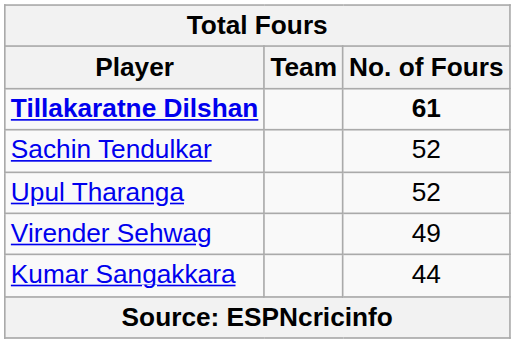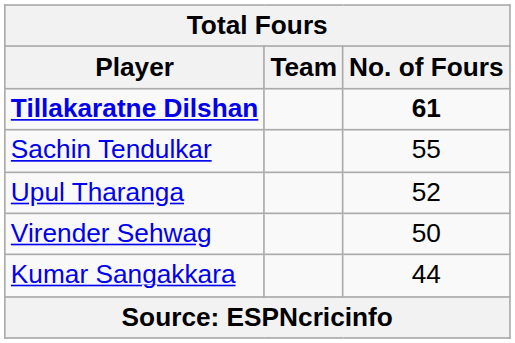 <table class="wikitable sortable" style="text-align:center; float:left;">
 <tr>
 <th class="unsortable" colspan=3>Total Fours</th>
 </tr>
 <tr>
 <th class="unsortable">Player</th>
 <th>Team</th>
 <th>No. of Fours</th>
 </tr>
 <tr>
 <td style="text-align:left"><strong><a href='#'>Tillakaratne Dilshan</a></strong></td>
 <td style="text-align:left"><strong></strong></td>
 <td><strong>61</strong></td>
 </tr>
 <tr>
 <td style="text-align:left"><a href='#'>Sachin Tendulkar</a></td>
 <td style="text-align:left"></td>
-<td>52</td>
+<td>55</td>
 </tr>
 <tr>
 <td style="text-align:left"><a href='#'>Upul Tharanga</a></td>
 <td style="text-align:left"></td>
 <td>52</td>
 </tr>
 <tr>
 <td style="text-align:left"><a href='#'>Virender Sehwag</a></td>
 <td style="text-align:left"></td>
-<td>49</td>
+<td>50</td>
 </tr>
 <tr>
 <td style="text-align:left"><a href='#'>Kumar Sangakkara</a></td>
 <td style="text-align:left"></td>
 <td>44</td>
 </tr>
 <tr>
 <th colspan=12>Source: ESPNcricinfo </th>
 </tr>
 </table>
